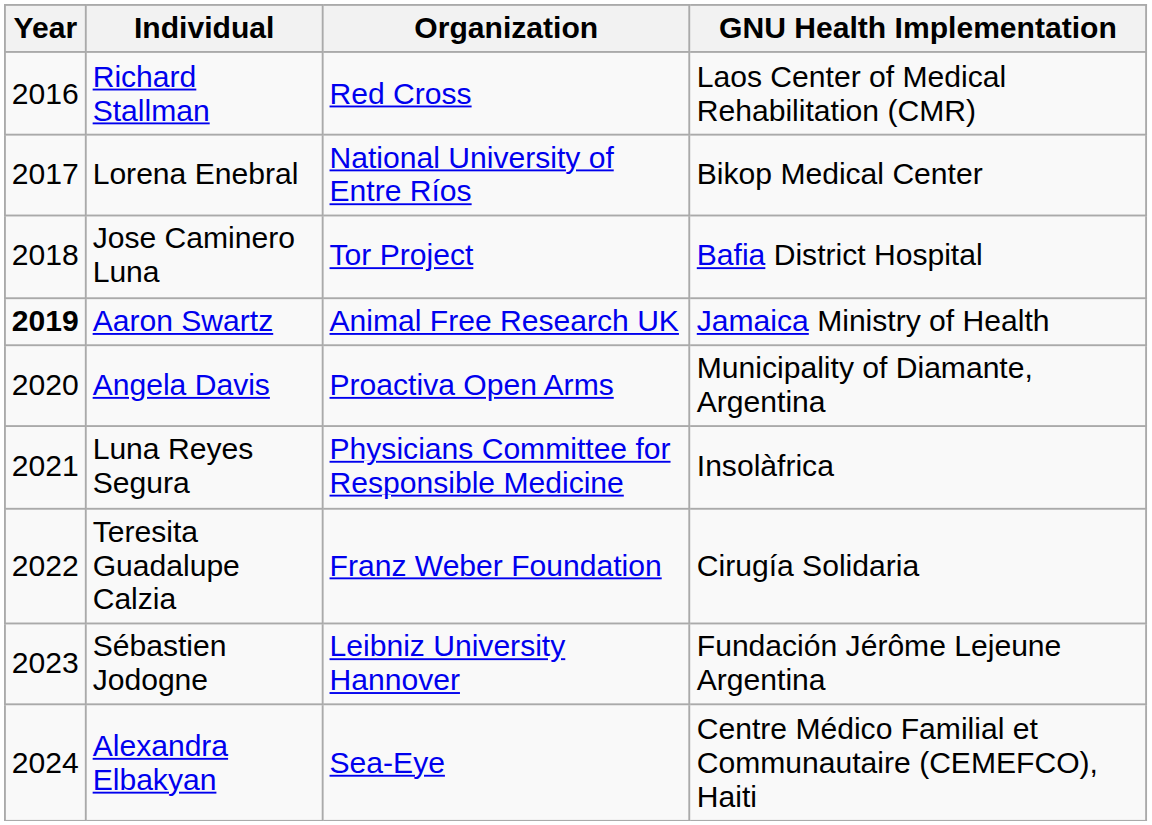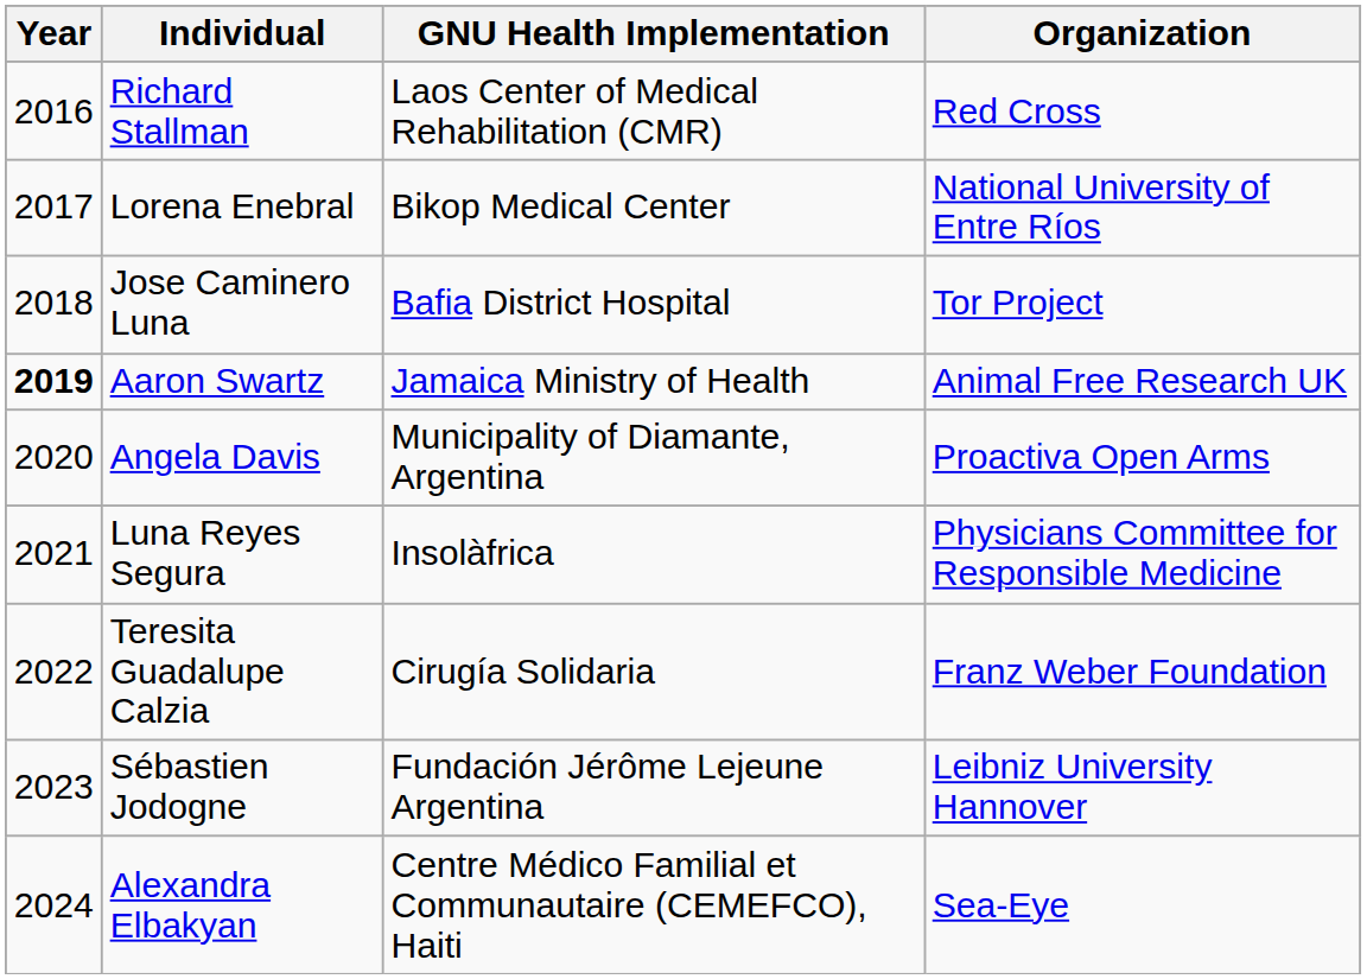 <table class="wikitable">
 <tr>
 <th>Year</th>
 <th>Individual</th>
+<th>GNU Health Implementation</th>
 <th>Organization</th>
-<th>GNU Health Implementation</th>
 </tr>
 <tr>
 <td>2016</td>
 <td><a href='#'>Richard Stallman</a></td>
+<td>Laos Center of Medical Rehabilitation (CMR)</td>
 <td><a href='#'>Red Cross</a></td>
-<td>Laos Center of Medical Rehabilitation (CMR)</td>
 </tr>
 <tr>
 <td>2017</td>
 <td>Lorena Enebral</td>
+<td>Bikop Medical Center</td>
 <td><a href='#'>National University of Entre Ríos</a></td>
-<td>Bikop Medical Center</td>
 </tr>
 <tr>
 <td>2018</td>
 <td>Jose Caminero Luna</td>
+<td><a href='#'>Bafia</a> District Hospital</td>
 <td><a href='#'>Tor Project</a></td>
-<td><a href='#'>Bafia</a> District Hospital</td>
 </tr>
 <tr>
 <td><strong>2019</strong></td>
 <td><a href='#'>Aaron Swartz</a></td>
+<td><a href='#'>Jamaica</a> Ministry of Health</td>
 <td><a href='#'> Animal Free Research UK</a></td>
-<td><a href='#'>Jamaica</a> Ministry of Health</td>
 </tr>
 <tr>
 <td>2020</td>
 <td><a href='#'>Angela Davis</a></td>
+<td>Municipality of Diamante, Argentina </td>
 <td><a href='#'>Proactiva Open Arms</a></td>
-<td>Municipality of Diamante, Argentina </td>
 </tr>
 <tr>
 <td>2021</td>
 <td>Luna Reyes Segura</td>
+<td>Insolàfrica </td>
 <td><a href='#'>Physicians Committee for Responsible Medicine</a></td>
-<td>Insolàfrica </td>
 </tr>
 <tr>
 <td>2022</td>
 <td>Teresita Guadalupe Calzia</td>
+<td>Cirugía Solidaria</td>
 <td><a href='#'>Franz Weber Foundation</a></td>
-<td>Cirugía Solidaria</td>
 </tr>
 <tr>
 <td>2023</td>
 <td>Sébastien Jodogne</td>
+<td>Fundación Jérôme Lejeune Argentina</td>
 <td><a href='#'>Leibniz University Hannover</a></td>
-<td>Fundación Jérôme Lejeune Argentina</td>
 </tr>
 <tr>
 <td>2024</td>
 <td><a href='#'>Alexandra Elbakyan</a></td>
+<td>Centre Médico Familial et Communautaire (CEMEFCO), Haiti </td>
 <td><a href='#'>Sea-Eye</a></td>
-<td>Centre Médico Familial et Communautaire (CEMEFCO), Haiti </td>
 </tr>
 </table>
